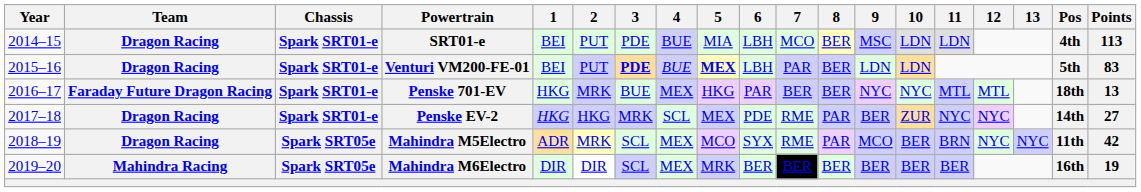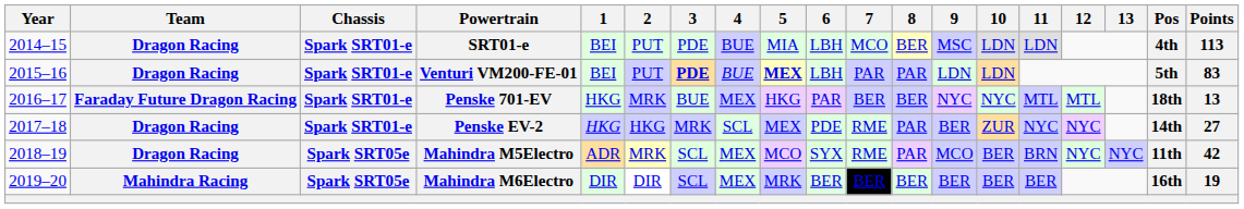 <table class="wikitable" style="text-align:center; font-size:85%">
 <tr>
 <th>Year</th>
 <th>Team</th>
 <th>Chassis</th>
 <th>Powertrain</th>
 <th>1</th>
 <th>2</th>
 <th>3</th>
 <th>4</th>
 <th>5</th>
 <th>6</th>
 <th>7</th>
 <th>8</th>
 <th>9</th>
 <th>10</th>
 <th>11</th>
 <th>12</th>
 <th>13</th>
 <th>Pos</th>
 <th>Points</th>
 </tr>
 <tr>
 <td nowrap><a href='#'>2014–15</a></td>
 <th nowrap><a href='#'>Dragon Racing</a></th>
 <th nowrap><a href='#'>Spark</a> <a href='#'>SRT01-e</a></th>
 <th nowrap>SRT01-e</th>
 <td style="background:#DFFFDF;"><a href='#'>BEI</a><br></td>
 <td style="background:#DFFFDF;"><a href='#'>PUT</a><br></td>
 <td style="background:#DFFFDF;"><a href='#'>PDE</a><br></td>
 <td style="background:#CFCFFF;"><a href='#'>BUE</a><br></td>
 <td style="background:#DFFFDF;"><a href='#'>MIA</a><br></td>
 <td style="background:#DFFFDF;"><a href='#'>LBH</a><br></td>
 <td style="background:#DFFFDF;"><a href='#'>MCO</a><br></td>
 <td style="background:#FFFFBF;"><a href='#'>BER</a><br></td>
 <td style="background:#CFCFFF;"><a href='#'>MSC</a><br></td>
 <td style="background:#DFDFDF;"><a href='#'>LDN</a><br></td>
 <td style="background:#DFDFDF;"><a href='#'>LDN</a><br></td>
 <td colspan=2></td>
 <th>4th</th>
 <th>113</th>
 </tr>
 <tr>
 <td nowrap><a href='#'>2015–16</a></td>
 <th nowrap><a href='#'>Dragon Racing</a></th>
 <th nowrap><a href='#'>Spark</a> <a href='#'>SRT01-e</a></th>
 <th nowrap><a href='#'>Venturi</a> VM200-FE-01</th>
 <td style="background:#DFFFDF;"><a href='#'>BEI</a><br></td>
 <td style="background:#CFCFFF;"><a href='#'>PUT</a><br></td>
 <td style="background:#FFDF9F;"><strong><a href='#'>PDE</a></strong><br></td>
 <td style="background:#CFCFFF;"><em><a href='#'>BUE</a></em><br></td>
 <td style="background:#FFFFBF;"><strong><a href='#'>MEX</a></strong><br></td>
 <td style="background:#DFFFDF;"><a href='#'>LBH</a><br></td>
 <td style="background:#CFCFFF;"><a href='#'>PAR</a><br></td>
-<td style="background:#CFCFFF;"><a href='#'>BER</a><br></td>
+<td style="background:#CFCFFF;"><a href='#'>PAR</a><br></td>
 <td style="background:#DFFFDF;"><a href='#'>LDN</a><br></td>
 <td style="background:#FFDF9F;"><a href='#'>LDN</a><br></td>
 <td colspan=3></td>
 <th>5th</th>
 <th>83</th>
 </tr>
 <tr>
 <td nowrap><a href='#'>2016–17</a></td>
 <th nowrap><a href='#'>Faraday Future Dragon Racing</a></th>
 <th nowrap><a href='#'>Spark</a> <a href='#'>SRT01-e</a></th>
 <th nowrap><a href='#'>Penske</a> 701-EV</th>
 <td style="background:#DFFFDF;"><a href='#'>HKG</a><br></td>
 <td style="background:#CFCFFF;"><a href='#'>MRK</a><br></td>
 <td style="background:#DFFFDF;"><a href='#'>BUE</a><br></td>
 <td style="background:#CFCFFF;"><a href='#'>MEX</a><br></td>
 <td style="background:#EFCFFF;"><a href='#'>HKG</a><br></td>
 <td style="background:#EFCFFF;"><a href='#'>PAR</a><br></td>
 <td style="background:#CFCFFF;"><a href='#'>BER</a><br></td>
 <td style="background:#CFCFFF;"><a href='#'>BER</a><br></td>
 <td style="background:#EFCFFF;"><a href='#'>NYC</a><br></td>
 <td style="background:#DFFFDF;"><a href='#'>NYC</a><br></td>
 <td style="background:#CFCFFF;"><a href='#'>MTL</a><br></td>
 <td style="background:#DFFFDF;"><a href='#'>MTL</a><br></td>
 <td></td>
 <th>18th</th>
 <th>13</th>
 </tr>
 <tr>
 <td nowrap><a href='#'>2017–18</a></td>
 <th nowrap><a href='#'>Dragon Racing</a></th>
 <th nowrap><a href='#'>Spark</a> <a href='#'>SRT01-e</a></th>
 <th nowrap><a href='#'>Penske</a> EV-2</th>
 <td style="background:#CFCFFF;"><em><a href='#'>HKG</a></em><br></td>
 <td style="background:#CFCFFF;"><a href='#'>HKG</a><br></td>
 <td style="background:#CFCFFF;"><a href='#'>MRK</a><br></td>
 <td style="background:#DFFFDF;"><a href='#'>SCL</a><br></td>
 <td style="background:#CFCFFF;"><a href='#'>MEX</a><br></td>
 <td style="background:#DFFFDF;"><a href='#'>PDE</a><br></td>
 <td style="background:#DFFFDF;"><a href='#'>RME</a><br></td>
 <td style="background:#CFCFFF;"><a href='#'>PAR</a><br></td>
 <td style="background:#CFCFFF;"><a href='#'>BER</a><br></td>
 <td style="background:#FFDF9F;"><a href='#'>ZUR</a><br></td>
 <td style="background:#CFCFFF;"><a href='#'>NYC</a><br></td>
 <td style="background:#EFCFFF;"><a href='#'>NYC</a><br></td>
 <td></td>
 <th>14th</th>
 <th>27</th>
 </tr>
 <tr>
 <td nowrap><a href='#'>2018–19</a></td>
 <th nowrap><a href='#'>Dragon Racing</a></th>
 <th nowrap><a href='#'>Spark</a> <a href='#'>SRT05e</a></th>
 <th nowrap><a href='#'>Mahindra</a> M5Electro</th>
 <td style="background:#FFDF9F;"><a href='#'>ADR</a><br></td>
 <td style="background:#FFFFBF;"><a href='#'>MRK</a><br></td>
 <td style="background:#DFFFDF;"><a href='#'>SCL</a><br></td>
 <td style="background:#DFFFDF;"><a href='#'>MEX</a><br></td>
 <td style="background:#EFCFFF;"><a href='#'>MCO</a><br></td>
 <td style="background:#DFFFDF;"><a href='#'>SYX</a><br></td>
 <td style="background:#DFFFDF;"><a href='#'>RME</a><br></td>
 <td style="background:#EFCFFF;"><a href='#'>PAR</a><br></td>
 <td style="background:#CFCFFF;"><a href='#'>MCO</a><br></td>
 <td style="background:#CFCFFF;"><a href='#'>BER</a><br></td>
 <td style="background:#CFCFFF;"><a href='#'>BRN</a><br></td>
 <td style="background:#DFFFDF;"><a href='#'>NYC</a><br></td>
 <td style="background:#CFCFFF;"><a href='#'>NYC</a><br></td>
 <th>11th</th>
 <th>42</th>
 </tr>
 <tr>
 <td nowrap><a href='#'>2019–20</a></td>
 <th nowrap><a href='#'>Mahindra Racing</a></th>
 <th nowrap><a href='#'>Spark</a> <a href='#'>SRT05e</a></th>
 <th nowrap><a href='#'>Mahindra</a> M6Electro</th>
 <td style="background:#DFFFDF;"><a href='#'>DIR</a><br></td>
 <td style="background:#FFFFFF;"><a href='#'>DIR</a><br></td>
 <td style="background:#CFCFFF;"><a href='#'>SCL</a><br></td>
 <td style="background:#DFFFDF;"><a href='#'>MEX</a><br></td>
 <td style="background:#CFCFFF;"><a href='#'>MRK</a><br></td>
 <td style="background:#DFFFDF;"><a href='#'>BER</a><br></td>
 <td style="background:#000000; color:white"><a href='#'><span>BER</span></a><br></td>
 <td style="background:#DFFFDF;"><a href='#'>BER</a><br></td>
 <td style="background:#CFCFFF;"><a href='#'>BER</a><br></td>
 <td style="background:#CFCFFF;"><a href='#'>BER</a><br></td>
 <td style="background:#CFCFFF;"><a href='#'>BER</a><br></td>
 <td colspan=2></td>
 <th>16th</th>
 <th>19</th>
 </tr>
 <tr>
 <th colspan="19"></th>
 </tr>
 </table>
